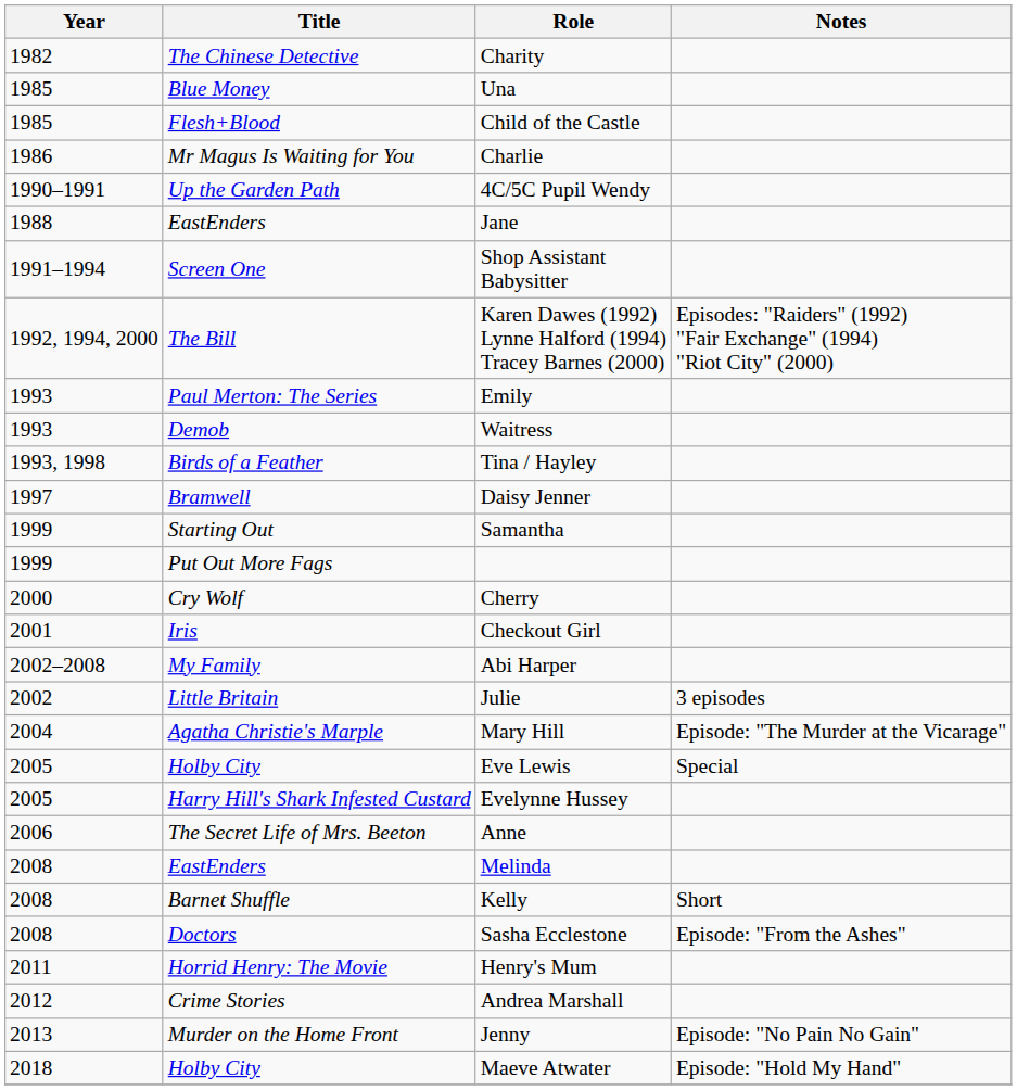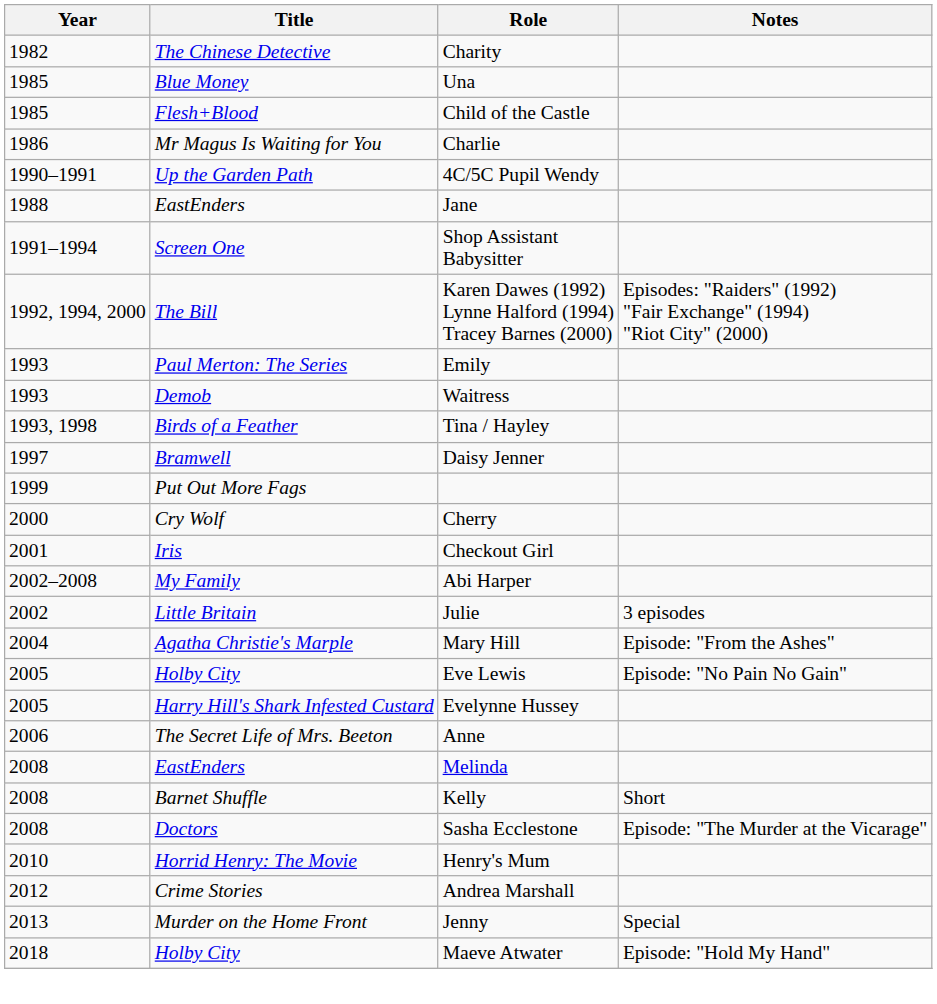 <table class="wikitable sortable">
 <tr>
 <th>Year</th>
 <th>Title</th>
 <th>Role</th>
 <th class="unsortable">Notes</th>
 </tr>
 <tr>
 <td>1982</td>
 <td><em><a href='#'>The Chinese Detective</a></em></td>
 <td>Charity</td>
 <td></td>
 </tr>
 <tr>
 <td>1985</td>
 <td><em><a href='#'>Blue Money</a></em></td>
 <td>Una</td>
 <td></td>
 </tr>
 <tr>
 <td>1985</td>
 <td><em><a href='#'>Flesh+Blood</a></em></td>
 <td>Child of the Castle</td>
 <td></td>
 </tr>
 <tr>
 <td>1986</td>
 <td><em>Mr Magus Is Waiting for You</em></td>
 <td>Charlie</td>
 <td></td>
 </tr>
 <tr>
 <td>1990–1991</td>
 <td><em><a href='#'>Up the Garden Path</a></em></td>
 <td>4C/5C Pupil Wendy</td>
 <td></td>
 </tr>
 <tr>
 <td>1988</td>
 <td><em>EastEnders</em></td>
 <td>Jane</td>
 <td></td>
 </tr>
 <tr>
 <td>1991–1994</td>
 <td><em><a href='#'>Screen One</a></em></td>
 <td>Shop Assistant<br>Babysitter</td>
 <td></td>
 </tr>
 <tr>
 <td>1992, 1994, 2000</td>
 <td><em><a href='#'>The Bill</a></em></td>
 <td>Karen Dawes (1992)<br>Lynne Halford (1994)<br>Tracey Barnes (2000)</td>
 <td>Episodes: "Raiders" (1992)<br>"Fair Exchange" (1994)<br>"Riot City" (2000)</td>
 </tr>
 <tr>
 <td>1993</td>
 <td><em><a href='#'>Paul Merton: The Series</a></em></td>
 <td>Emily</td>
 <td></td>
 </tr>
 <tr>
 <td>1993</td>
 <td><em><a href='#'>Demob</a></em></td>
 <td>Waitress</td>
 <td></td>
 </tr>
 <tr>
 <td>1993, 1998</td>
 <td><em><a href='#'>Birds of a Feather</a></em></td>
 <td>Tina / Hayley</td>
 <td></td>
 </tr>
 <tr>
 <td>1997</td>
 <td><em><a href='#'>Bramwell</a></em></td>
 <td>Daisy Jenner</td>
 <td></td>
 </tr>
 <tr>
 <td>1999</td>
-<td><em>Starting Out</em></td>
-<td>Samantha</td>
-<td></td>
-</tr>
-<tr>
-<td>1999</td>
 <td><em>Put Out More Fags</em></td>
 <td></td>
 <td></td>
 </tr>
 <tr>
 <td>2000</td>
 <td><em>Cry Wolf</em></td>
 <td>Cherry</td>
 <td></td>
 </tr>
 <tr>
 <td>2001</td>
 <td><em><a href='#'>Iris</a></em></td>
 <td>Checkout Girl</td>
 <td></td>
 </tr>
 <tr>
 <td>2002–2008</td>
 <td><em><a href='#'>My Family</a></em></td>
 <td>Abi Harper</td>
 <td></td>
 </tr>
 <tr>
 <td>2002</td>
 <td><em><a href='#'>Little Britain</a></em></td>
 <td>Julie</td>
 <td>3 episodes</td>
 </tr>
 <tr>
 <td>2004</td>
 <td><em><a href='#'>Agatha Christie's Marple</a></em></td>
 <td>Mary Hill</td>
-<td>Episode: "The Murder at the Vicarage"</td>
+<td>Episode: "From the Ashes"</td>
 </tr>
 <tr>
 <td>2005</td>
 <td><em><a href='#'>Holby City</a></em></td>
 <td>Eve Lewis</td>
-<td>Special</td>
+<td>Episode: "No Pain No Gain"</td>
 </tr>
 <tr>
 <td>2005</td>
 <td><em><a href='#'>Harry Hill's Shark Infested Custard</a></em></td>
 <td>Evelynne Hussey</td>
 <td></td>
 </tr>
 <tr>
 <td>2006</td>
 <td><em>The Secret Life of Mrs. Beeton</em></td>
 <td>Anne</td>
 <td></td>
 </tr>
 <tr>
 <td>2008</td>
 <td><em><a href='#'>EastEnders</a></em></td>
 <td><a href='#'>Melinda</a></td>
 <td></td>
 </tr>
 <tr>
 <td>2008</td>
 <td><em>Barnet Shuffle</em></td>
 <td>Kelly</td>
 <td>Short</td>
 </tr>
 <tr>
 <td>2008</td>
 <td><em><a href='#'>Doctors</a></em></td>
 <td>Sasha Ecclestone</td>
-<td>Episode: "From the Ashes"</td>
+<td>Episode: "The Murder at the Vicarage"</td>
 </tr>
 <tr>
-<td>2011</td>
+<td>2010</td>
 <td><em><a href='#'>Horrid Henry: The Movie</a></em></td>
 <td>Henry's Mum</td>
 <td></td>
 </tr>
 <tr>
 <td>2012</td>
 <td><em>Crime Stories</em></td>
 <td>Andrea Marshall</td>
 <td></td>
 </tr>
 <tr>
 <td>2013</td>
 <td><em>Murder on the Home Front</em></td>
 <td>Jenny</td>
-<td>Episode: "No Pain No Gain"</td>
+<td>Special</td>
 </tr>
 <tr>
 <td>2018</td>
 <td><em><a href='#'>Holby City</a></em></td>
 <td>Maeve Atwater</td>
 <td>Episode: "Hold My Hand"</td>
 </tr>
 <tr>
 </tr>
 </table>
